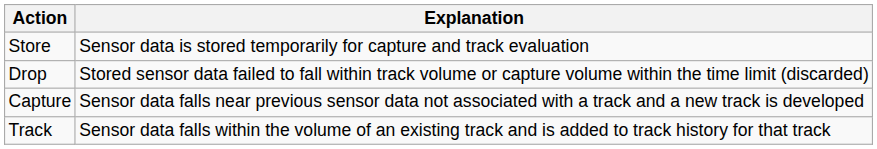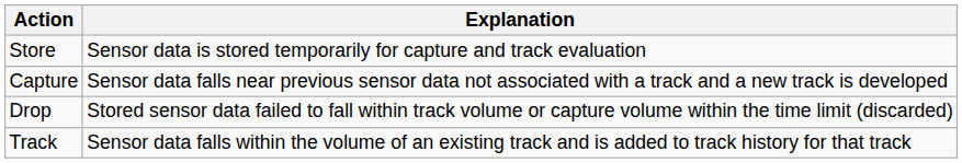 <table class="wikitable">
 <tr>
 <th>Action</th>
 <th>Explanation</th>
 </tr>
 <tr>
 <td>Store</td>
 <td>Sensor data is stored temporarily for capture and track evaluation</td>
 </tr>
 <tr>
+<td>Capture</td>
+<td>Sensor data falls near previous sensor data not associated with a track and a new track is developed</td>
+</tr>
+<tr>
 <td>Drop</td>
 <td>Stored sensor data failed to fall within track volume or capture volume within the time limit (discarded)</td>
-</tr>
-<tr>
-<td>Capture</td>
-<td>Sensor data falls near previous sensor data not associated with a track and a new track is developed</td>
 </tr>
 <tr>
 <td>Track</td>
 <td>Sensor data falls within the volume of an existing track and is added to track history for that track</td>
 </tr>
 </table>
